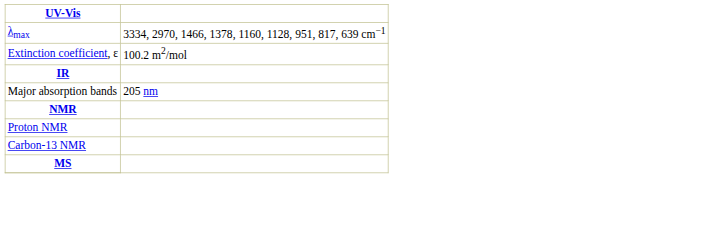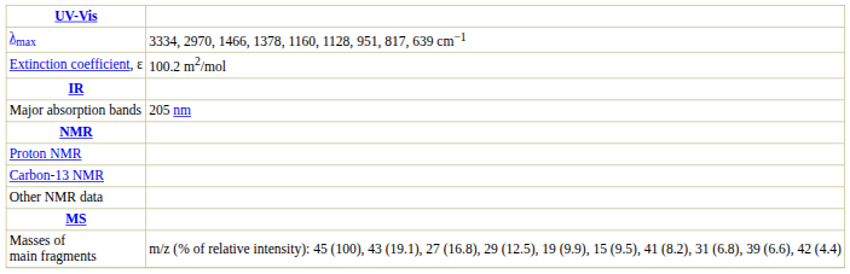 <table border="1" cellspacing="0" cellpadding="3" style="margin: 0 0 0 0.5em; background: #FFFFFF; border-collapse: collapse; border-color: #C0C090;">
 <tr>
 <th><a href='#'>UV-Vis</a></th>
 </tr>
 <tr>
 <td><a href='#'>λ<sub>max</sub></a></td>
 <td>3334, 2970, 1466, 1378, 1160, 1128, 951, 817, 639 cm<sup>−1</sup></td>
 </tr>
 <tr>
 <td><a href='#'>Extinction coefficient</a>, ε</td>
 <td>100.2 m<sup>2</sup>/mol</td>
 </tr>
 <tr>
 <th><a href='#'>IR</a></th>
 </tr>
 <tr>
 <td>Major absorption bands</td>
 <td>205 <a href='#'>nm</a></td>
 </tr>
 <tr>
 <th><a href='#'>NMR</a></th>
 </tr>
 <tr>
 <td><a href='#'>Proton NMR</a> </td>
 <td> </td>
 </tr>
 <tr>
 <td><a href='#'>Carbon-13 NMR</a> </td>
 <td> </td>
 </tr>
 <tr>
+<td>Other NMR data </td>
+<td> </td>
+</tr>
+<tr>
 <th><a href='#'>MS</a></th>
+</tr>
+<tr>
+<td>Masses of <br>main fragments</td>
+<td>m/z (% of relative intensity): 45 (100), 43 (19.1), 27 (16.8), 29 (12.5), 19 (9.9), 15 (9.5), 41 (8.2), 31 (6.8), 39 (6.6), 42 (4.4)</td>
 </tr>
 <tr>
 </tr>
 </table>
